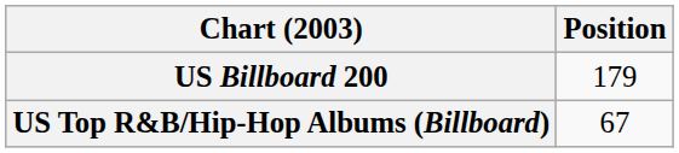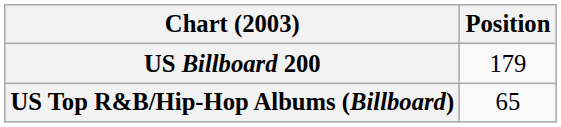 <table class="wikitable sortable plainrowheaders">
 <tr>
 <th scope="col">Chart (2003)</th>
 <th scope="col">Position</th>
 </tr>
 <tr>
 <th scope="row">US <em>Billboard</em> 200</th>
 <td style="text-align:center;">179</td>
 </tr>
 <tr>
 <th scope="row">US Top R&B/Hip-Hop Albums (<em>Billboard</em>)</th>
-<td style="text-align:center;">67</td>
+<td style="text-align:center;">65</td>
 </tr>
 </table>
